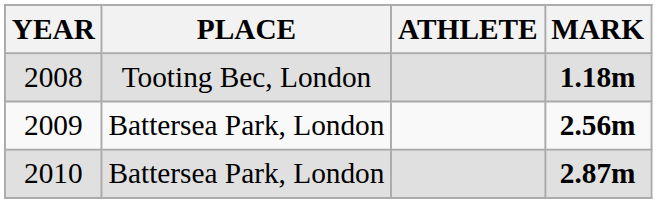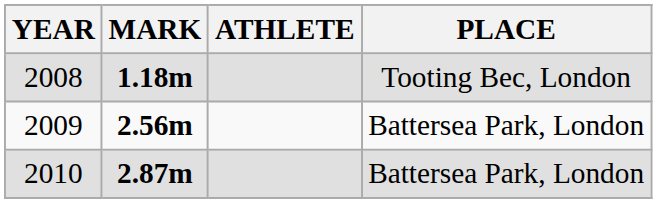 <table class="wikitable sortable" style="font-size:95%;">
 <tr>
 <th>YEAR</th>
+<th>MARK</th>
+<th align="left">ATHLETE</th>
 <th align="left">PLACE</th>
-<th align="left">ATHLETE</th>
-<th>MARK</th>
 </tr>
 <tr bgcolor="#e0e0e0">
 <td align="center">2008</td>
+<td align="center"><strong>1.18m</strong></td>
+<td></td>
 <td align="center">Tooting Bec, London</td>
-<td></td>
-<td align="center"><strong>1.18m</strong></td>
 </tr>
 <tr>
 <td align="center">2009</td>
+<td align="center"><strong>2.56m</strong></td>
+<td></td>
 <td align="center">Battersea Park, London</td>
-<td></td>
-<td align="center"><strong>2.56m</strong></td>
 </tr>
 <tr bgcolor="#e0e0e0">
 <td align="center">2010</td>
+<td align="center"><strong>2.87m</strong></td>
+<td></td>
 <td align="center">Battersea Park, London</td>
-<td></td>
-<td align="center"><strong>2.87m</strong></td>
 </tr>
 </table>
